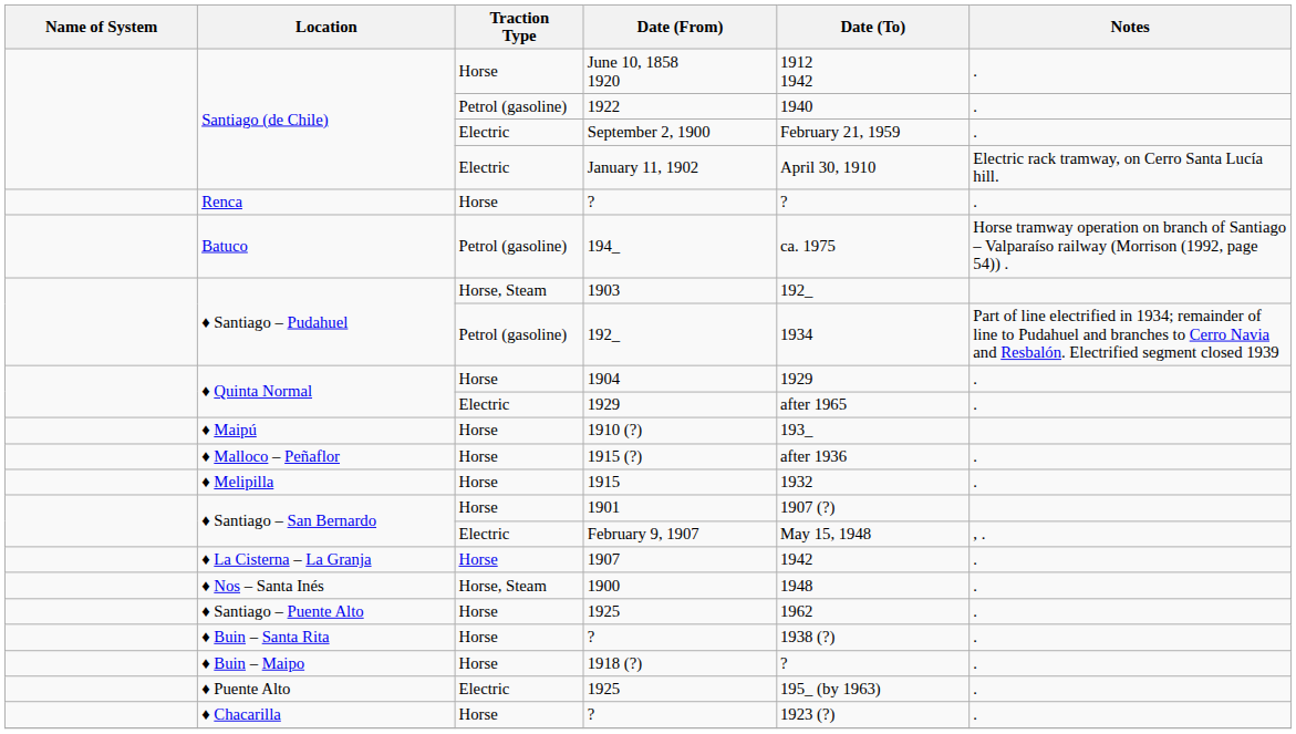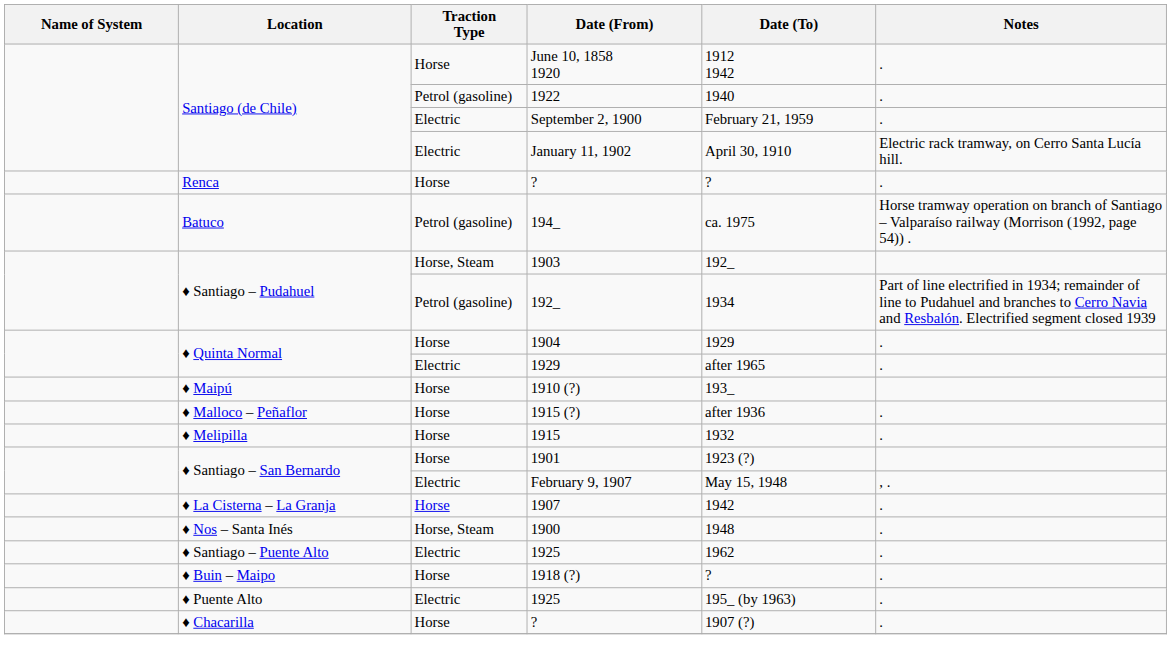 <table class="wikitable" width=100%>
 <tr>
 <th width=15%>Name of System</th>
 <th width=20%>Location</th>
 <th width=10%>Traction<br>Type</th>
 <th width=15%>Date (From)</th>
 <th width=15%>Date (To)</th>
 <th width=25%>Notes</th>
 </tr>
 <tr>
 <td rowspan="4"> </td>
 <td rowspan="4"><a href='#'>Santiago (de Chile)</a></td>
 <td>Horse</td>
 <td>June 10, 1858<br>1920</td>
 <td>1912<br>1942</td>
 <td>.</td>
 </tr>
 <tr>
 <td>Petrol (gasoline)</td>
 <td>1922</td>
 <td>1940</td>
 <td>.</td>
 </tr>
 <tr>
 <td>Electric</td>
 <td>September 2, 1900</td>
 <td>February 21, 1959</td>
 <td>.</td>
 </tr>
 <tr>
 <td>Electric</td>
 <td>January 11, 1902</td>
 <td>April 30, 1910</td>
 <td> Electric rack tramway, on Cerro Santa Lucía hill.</td>
 </tr>
 <tr>
 <td> </td>
 <td><a href='#'>Renca</a></td>
 <td>Horse</td>
 <td>?</td>
 <td>?</td>
 <td>.</td>
 </tr>
 <tr>
 <td> </td>
 <td><a href='#'>Batuco</a></td>
 <td>Petrol (gasoline)</td>
 <td>194_</td>
 <td>ca. 1975</td>
 <td>Horse tramway operation on branch of Santiago – Valparaíso railway (Morrison (1992, page 54)) .</td>
 </tr>
 <tr>
 <td rowspan="2"> </td>
 <td rowspan="2">♦ Santiago – <a href='#'>Pudahuel</a></td>
 <td>Horse, Steam</td>
 <td>1903</td>
 <td>192_</td>
 <td> </td>
 </tr>
 <tr>
 <td>Petrol (gasoline)</td>
 <td>192_</td>
 <td>1934</td>
 <td> Part of line electrified in 1934; remainder of line to Pudahuel and branches to <a href='#'>Cerro Navia</a> and <a href='#'>Resbalón</a>. Electrified segment closed 1939</td>
 </tr>
 <tr>
 <td rowspan="2"> </td>
 <td rowspan="2">♦ <a href='#'>Quinta Normal</a></td>
 <td>Horse</td>
 <td>1904</td>
 <td>1929</td>
 <td>.</td>
 </tr>
 <tr>
 <td>Electric</td>
 <td>1929</td>
 <td>after 1965</td>
 <td>.</td>
 </tr>
 <tr>
 <td> </td>
 <td>♦ <a href='#'>Maipú</a></td>
 <td>Horse</td>
 <td>1910 (?)</td>
 <td>193_</td>
 <td></td>
 </tr>
 <tr>
 <td> </td>
 <td>♦ <a href='#'>Malloco</a> – <a href='#'>Peñaflor</a></td>
 <td>Horse</td>
 <td>1915 (?)</td>
 <td>after 1936</td>
 <td>.</td>
 </tr>
 <tr>
 <td> </td>
 <td>♦ <a href='#'>Melipilla</a></td>
 <td>Horse</td>
 <td>1915</td>
 <td>1932</td>
 <td>.</td>
 </tr>
 <tr>
 <td rowspan="2"> </td>
 <td rowspan="2">♦ Santiago – <a href='#'>San Bernardo</a></td>
 <td>Horse</td>
 <td>1901</td>
-<td>1907 (?)</td>
+<td>1923 (?)</td>
 <td> </td>
 </tr>
 <tr>
 <td>Electric</td>
 <td>February 9, 1907</td>
 <td>May 15, 1948</td>
 <td>, .</td>
 </tr>
 <tr>
 <td> </td>
 <td>♦ <a href='#'>La Cisterna</a> – <a href='#'>La Granja</a></td>
 <td><a href='#'>Horse</a></td>
 <td>1907</td>
 <td>1942</td>
 <td>.</td>
 </tr>
 <tr>
 <td> </td>
 <td>♦ <a href='#'>Nos</a> – Santa Inés</td>
 <td>Horse, Steam</td>
 <td>1900</td>
 <td>1948</td>
 <td>.</td>
 </tr>
 <tr>
 <td> </td>
 <td>♦ Santiago – <a href='#'>Puente Alto</a></td>
-<td>Horse</td>
+<td>Electric</td>
 <td>1925</td>
 <td>1962</td>
-<td>.</td>
-</tr>
-<tr>
-<td> </td>
-<td>♦ <a href='#'>Buin</a> – <a href='#'>Santa Rita</a></td>
-<td>Horse</td>
-<td>?</td>
-<td>1938 (?)</td>
 <td>.</td>
 </tr>
 <tr>
 <td> </td>
 <td>♦ <a href='#'>Buin</a> – <a href='#'>Maipo</a></td>
 <td>Horse</td>
 <td>1918 (?)</td>
 <td>?</td>
 <td>.</td>
 </tr>
 <tr>
 <td> </td>
 <td>♦ Puente Alto</td>
 <td>Electric</td>
 <td>1925</td>
 <td>195_ (by 1963)</td>
 <td>.</td>
 </tr>
 <tr>
 <td> </td>
 <td>♦ <a href='#'>Chacarilla</a></td>
 <td>Horse</td>
 <td>?</td>
-<td>1923 (?)</td>
+<td>1907 (?)</td>
 <td>.</td>
 </tr>
 <tr>
 </tr>
 </table>
